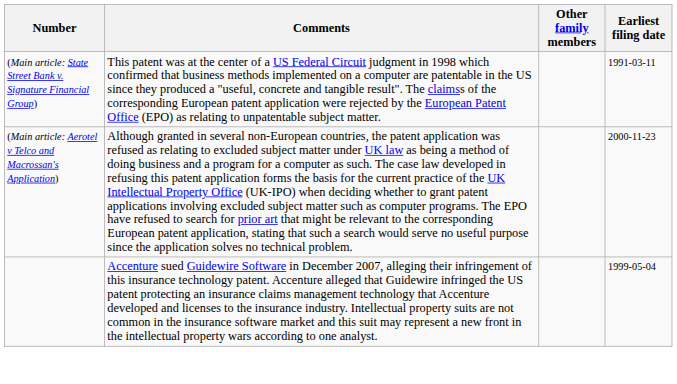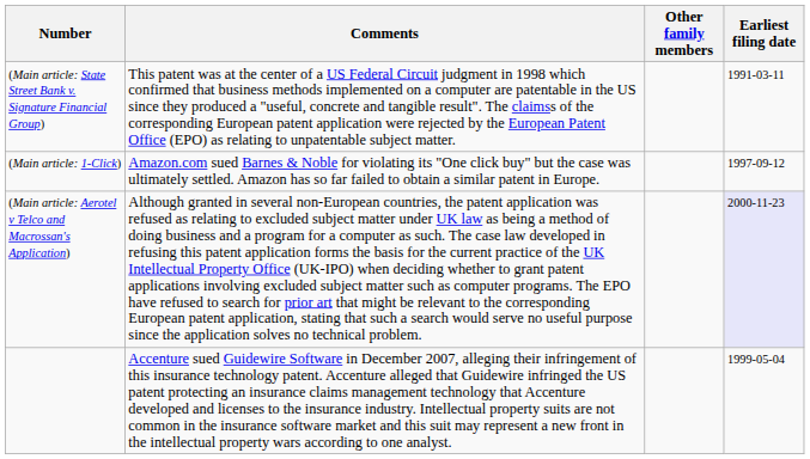 <table class=wikitable>
 <tr>
 <th width="15%">Number</th>
 <th width="65%">Comments</th>
 <th width="10%">Other <a href='#'>family</a> members</th>
 <th width="10%">Earliest filing date</th>
 </tr>
 <tr valign="top">
 <td><strong></strong> <small> (<em>Main article: <a href='#'>State Street Bank v. Signature Financial Group</a></em>) </small></td>
 <td>This patent was at the center of a <a href='#'>US Federal Circuit</a> judgment in 1998 which confirmed that business methods implemented on a computer are patentable in the US since they produced a "useful, concrete and tangible result". The <a href='#'>claims</a>s of the corresponding European patent application were rejected by the <a href='#'>European Patent Office</a> (EPO) as relating to unpatentable subject matter.</td>
 <td></td>
 <td><small>1991-03-11</small></td>
 </tr>
 <tr valign="top">
+<td><strong></strong> <small> (<em>Main article: <a href='#'>1-Click</a></em>) </small></td>
+<td><a href='#'>Amazon.com</a> sued <a href='#'>Barnes & Noble</a> for violating its "One click buy" but the case was ultimately settled. Amazon has so far failed to obtain a similar patent in Europe.</td>
+<td></td>
+<td><small>1997-09-12</small></td>
+</tr>
+<tr valign="top">
 <td><strong></strong> <small>(<em>Main article: <a href='#'>Aerotel v Telco and Macrossan's Application</a></em>) </small></td>
 <td>Although granted in several non-European countries, the patent application was refused as relating to excluded subject matter under <a href='#'>UK law</a> as being a method of doing business and a program for a computer as such. The case law developed in refusing this patent application forms the basis for the current practice of the <a href='#'>UK Intellectual Property Office</a> (UK-IPO) when deciding whether to grant patent applications involving excluded subject matter such as computer programs. The EPO have refused to search for <a href='#'>prior art</a> that might be relevant to the corresponding European patent application, stating that such a search would serve no useful purpose since the application solves no technical problem.</td>
 <td> <br>  <br>  <br> </td>
-<td><small>2000-11-23</small></td>
+<td style="background: lavender;"><small>2000-11-23</small></td>
 </tr>
 <tr valign="top">
 <td><strong></strong></td>
 <td><a href='#'>Accenture</a> sued <a href='#'>Guidewire Software</a> in December 2007, alleging their infringement of this insurance technology patent. Accenture alleged that Guidewire infringed the US patent protecting an insurance claims management technology that Accenture developed and licenses to the insurance industry. Intellectual property suits are not common in the insurance software market and this suit may represent a new front in the intellectual property wars according to one analyst.</td>
 <td></td>
 <td><small>1999-05-04</small></td>
 </tr>
 </table>
